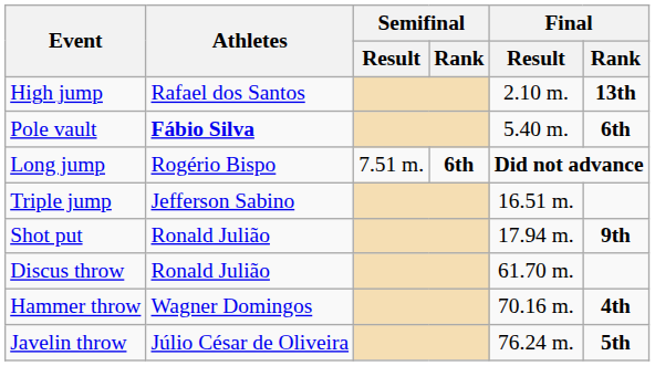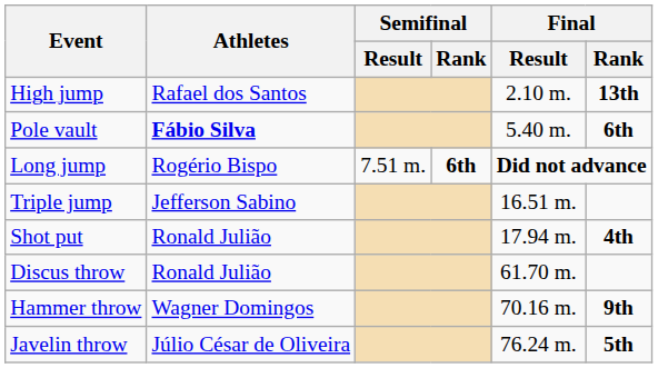 <table class="wikitable" style="font-size:90%">
 <tr>
 <th rowspan=2>Event</th>
 <th rowspan=2>Athletes</th>
 <th colspan=2>Semifinal</th>
 <th colspan=2>Final</th>
 </tr>
 <tr>
 <th>Result</th>
 <th>Rank</th>
 <th>Result</th>
 <th>Rank</th>
 </tr>
 <tr>
 <td><a href='#'>High jump</a></td>
 <td><a href='#'>Rafael dos Santos</a></td>
 <td align=center colspan=2 bgcolor=wheat></td>
 <td align=center>2.10 m.</td>
 <td align=center><strong>13th</strong></td>
 </tr>
 <tr>
 <td><a href='#'>Pole vault</a></td>
 <td><strong><a href='#'>Fábio Silva</a></strong></td>
 <td align=center colspan=2 bgcolor=wheat></td>
 <td align=center>5.40 m.</td>
 <td align=center><strong>6th</strong></td>
 </tr>
 <tr>
 <td><a href='#'>Long jump</a></td>
 <td><a href='#'>Rogério Bispo</a></td>
 <td align=center>7.51 m.</td>
 <td align=center><strong>6th</strong></td>
 <td align="center" colspan="7"><strong>Did not advance</strong></td>
 </tr>
 <tr>
 <td><a href='#'>Triple jump</a></td>
 <td><a href='#'>Jefferson Sabino</a></td>
 <td align=center colspan=2 bgcolor=wheat></td>
 <td align=center>16.51 m.</td>
 <td align=center></td>
 </tr>
 <tr>
 <td><a href='#'>Shot put</a></td>
 <td><a href='#'>Ronald Julião</a></td>
 <td colspan=2 bgcolor=wheat></td>
 <td align=center>17.94 m.</td>
-<td align=center><strong>9th</strong></td>
+<td align=center><strong>4th</strong></td>
 </tr>
 <tr>
 <td><a href='#'>Discus throw</a></td>
 <td><a href='#'>Ronald Julião</a></td>
 <td colspan=2 bgcolor=wheat></td>
 <td align=center>61.70 m.</td>
 <td align=center></td>
 </tr>
 <tr>
 <td><a href='#'>Hammer throw</a></td>
 <td><a href='#'>Wagner Domingos</a></td>
 <td colspan=2 bgcolor=wheat></td>
 <td align=center>70.16 m.</td>
-<td align=center><strong>4th</strong></td>
+<td align=center><strong>9th</strong></td>
 </tr>
 <tr>
 <td><a href='#'>Javelin throw</a></td>
 <td><a href='#'>Júlio César de Oliveira</a></td>
 <td align=center colspan=2 bgcolor=wheat></td>
 <td align=center>76.24 m.</td>
 <td align=center><strong>5th</strong></td>
 </tr>
 </table>
